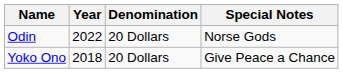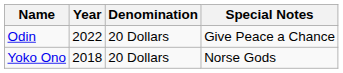 <table class="wikitable">
 <tr>
 <th>Name</th>
 <th>Year</th>
 <th>Denomination</th>
 <th>Special Notes</th>
 </tr>
 <tr>
 <td><a href='#'>Odin</a></td>
 <td>2022</td>
 <td>20 Dollars</td>
-<td>Norse Gods</td>
+<td>Give Peace a Chance</td>
 </tr>
 <tr>
 <td><a href='#'>Yoko Ono</a></td>
 <td>2018</td>
 <td>20 Dollars</td>
-<td>Give Peace a Chance</td>
+<td>Norse Gods</td>
 </tr>
 </table>
